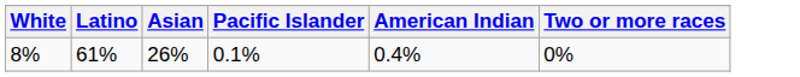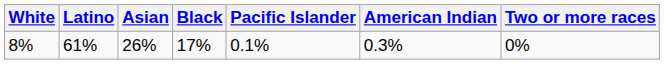 <table class="wikitable">
 <tr>
 <th><a href='#'>White</a></th>
 <th><a href='#'>Latino</a></th>
 <th><a href='#'>Asian</a></th>
+<th><a href='#'>Black</a></th>
 <th><a href='#'>Pacific Islander</a></th>
 <th><a href='#'>American Indian</a></th>
 <th><a href='#'>Two or more races</a></th>
 </tr>
 <tr>
 <td>8%</td>
 <td>61%</td>
 <td>26%</td>
+<td>17%</td>
 <td>0.1%</td>
-<td>0.4%</td>
+<td>0.3%</td>
 <td>0%</td>
 </tr>
 </table>
